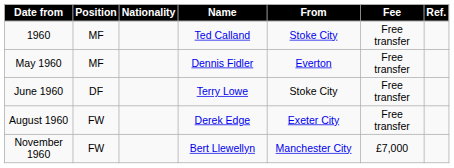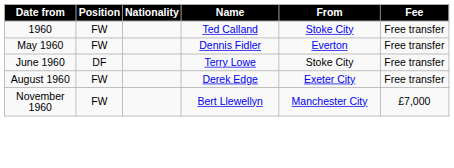 <table class="wikitable" style="text-align:center; font-size:90%; ">
 <tr>
 <th style="background:#000000; color:white; width:100px;">Date from</th>
 <th style="background:#000000; color:white; width:50px;">Position</th>
 <th style="background:#000000; color:white; width:50px;">Nationality</th>
 <th style="background:#000000; color:white; width:150px;">Name</th>
 <th style="background:#000000; color:white; width:150px;">From</th>
 <th style="background:#000000; color:white; width:100px;">Fee</th>
-<th style="background:#000000; color:white; width:25px;">Ref.</th>
 </tr>
 <tr>
 <td>1960</td>
-<td>MF</td>
+<td>FW</td>
 <td></td>
 <td><a href='#'>Ted Calland</a></td>
 <td><a href='#'>Stoke City</a></td>
 <td>Free transfer</td>
-<td></td>
 </tr>
 <tr>
 <td>May 1960</td>
-<td>MF</td>
+<td>FW</td>
 <td></td>
 <td><a href='#'>Dennis Fidler</a></td>
 <td><a href='#'>Everton</a></td>
 <td>Free transfer</td>
-<td></td>
 </tr>
 <tr>
 <td>June 1960</td>
 <td>DF</td>
 <td></td>
 <td><a href='#'>Terry Lowe</a></td>
 <td>Stoke City</td>
 <td>Free transfer</td>
-<td></td>
 </tr>
 <tr>
 <td>August 1960</td>
 <td>FW</td>
 <td></td>
 <td><a href='#'>Derek Edge</a></td>
 <td><a href='#'>Exeter City</a></td>
 <td>Free transfer</td>
-<td></td>
 </tr>
 <tr>
 <td>November 1960</td>
 <td>FW</td>
 <td></td>
 <td><a href='#'>Bert Llewellyn</a></td>
 <td><a href='#'>Manchester City</a></td>
 <td>£7,000</td>
-<td></td>
 </tr>
 </table>
